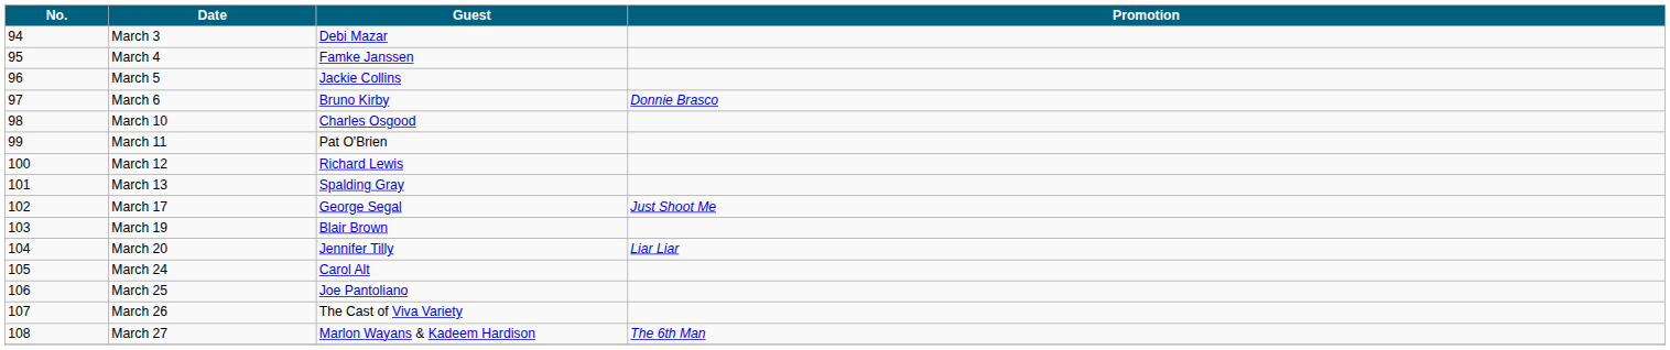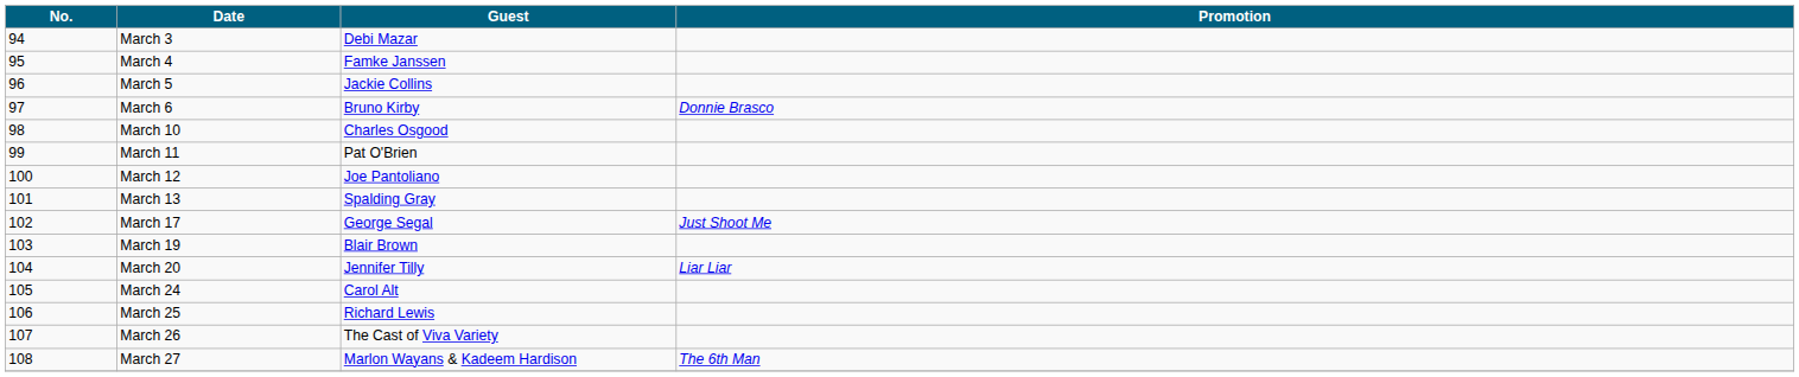 <table class="wikitable" width="100%">
 <tr>
 <th width="5%" style="background:#006080; color:#FFFFFF"><abbr>No.</abbr></th>
 <th width="10%" style="background:#006080; color:#FFFFFF">Date</th>
 <th width="15%" style="background:#006080; color:#FFFFFF">Guest</th>
 <th width="50%" style="background:#006080; color:#FFFFFF">Promotion</th>
 </tr>
 <tr>
 <td>94</td>
 <td>March 3</td>
 <td><a href='#'>Debi Mazar</a></td>
 <td></td>
 </tr>
 <tr>
 <td>95</td>
 <td>March 4</td>
 <td><a href='#'>Famke Janssen</a></td>
 <td></td>
 </tr>
 <tr>
 <td>96</td>
 <td>March 5</td>
 <td><a href='#'>Jackie Collins</a></td>
 <td></td>
 </tr>
 <tr>
 <td>97</td>
 <td>March 6</td>
 <td><a href='#'>Bruno Kirby</a></td>
 <td><em><a href='#'>Donnie Brasco</a></em></td>
 </tr>
 <tr>
 <td>98</td>
 <td>March 10</td>
 <td><a href='#'>Charles Osgood</a></td>
 <td></td>
 </tr>
 <tr>
 <td>99</td>
 <td>March 11</td>
 <td>Pat O'Brien</td>
 <td></td>
 </tr>
 <tr>
 <td>100</td>
 <td>March 12</td>
-<td><a href='#'>Richard Lewis</a></td>
+<td><a href='#'>Joe Pantoliano</a></td>
 <td></td>
 </tr>
 <tr>
 <td>101</td>
 <td>March 13</td>
 <td><a href='#'>Spalding Gray</a></td>
 <td></td>
 </tr>
 <tr>
 <td>102</td>
 <td>March 17</td>
 <td><a href='#'>George Segal</a></td>
 <td><em><a href='#'>Just Shoot Me</a></em></td>
 </tr>
 <tr>
 <td>103</td>
 <td>March 19</td>
 <td><a href='#'>Blair Brown</a></td>
 <td></td>
 </tr>
 <tr>
 <td>104</td>
 <td>March 20</td>
 <td><a href='#'>Jennifer Tilly</a></td>
 <td><em><a href='#'>Liar Liar</a></em></td>
 </tr>
 <tr>
 <td>105</td>
 <td>March 24</td>
 <td><a href='#'>Carol Alt</a></td>
 <td></td>
 </tr>
 <tr>
 <td>106</td>
 <td>March 25</td>
-<td><a href='#'>Joe Pantoliano</a></td>
+<td><a href='#'>Richard Lewis</a></td>
 <td></td>
 </tr>
 <tr>
 <td>107</td>
 <td>March 26</td>
 <td>The Cast of <a href='#'>Viva Variety</a></td>
 <td></td>
 </tr>
 <tr>
 <td>108</td>
 <td>March 27</td>
 <td><a href='#'>Marlon Wayans</a> & <a href='#'>Kadeem Hardison</a></td>
 <td><em><a href='#'>The 6th Man</a></em></td>
 </tr>
 <tr>
 </tr>
 </table>
